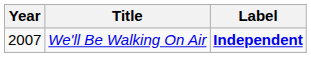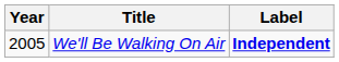 <table class="wikitable">
 <tr>
 <th>Year</th>
 <th>Title</th>
 <th>Label</th>
 </tr>
 <tr>
-<td>2007</td>
+<td>2005</td>
 <td><em><a href='#'>We'll Be Walking On Air</a></em></td>
 <td><strong><a href='#'>Independent</a></strong></td>
 </tr>
 </table>
